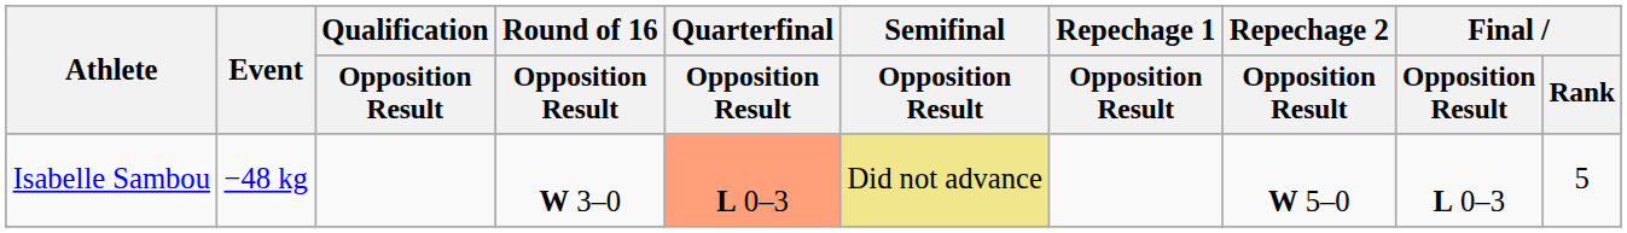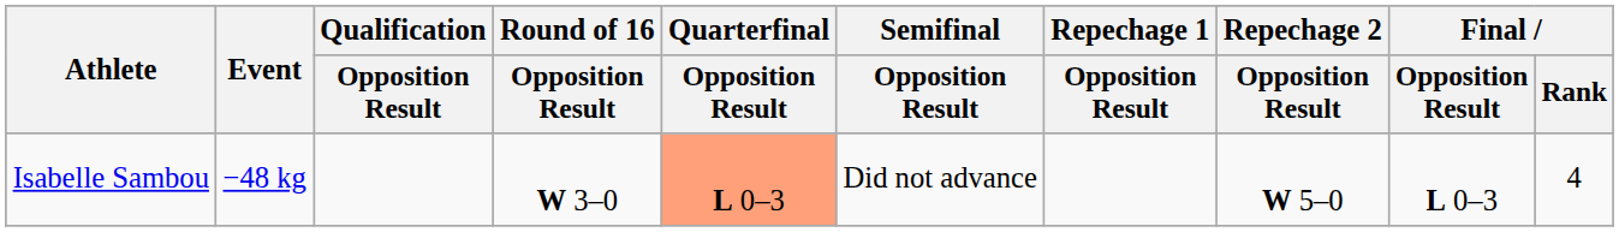 <table class="wikitable" style="font-size:90%">
 <tr>
 <th rowspan="2">Athlete</th>
 <th rowspan="2">Event</th>
 <th>Qualification</th>
 <th>Round of 16</th>
 <th>Quarterfinal</th>
 <th>Semifinal</th>
 <th>Repechage 1</th>
 <th>Repechage 2</th>
 <th colspan=2>Final / </th>
 </tr>
 <tr style="font-size: 95%">
 <th>Opposition<br>Result</th>
 <th>Opposition<br>Result</th>
 <th>Opposition<br>Result</th>
 <th>Opposition<br>Result</th>
 <th>Opposition<br>Result</th>
 <th>Opposition<br>Result</th>
 <th>Opposition<br>Result</th>
 <th>Rank</th>
 </tr>
 <tr align=center>
 <td align=left><a href='#'>Isabelle Sambou</a></td>
 <td align=left><a href='#'>−48 kg</a></td>
 <td></td>
 <td><br><strong>W</strong> 3–0 <sup></sup></td>
 <td style="background: lightsalmon;"><br><strong>L</strong> 0–3 <sup></sup></td>
-<td style="background: khaki;">Did not advance</td>
+<td>Did not advance</td>
 <td></td>
 <td><br><strong>W</strong> 5–0 <sup></sup></td>
 <td><br><strong>L</strong> 0–3 <sup></sup></td>
-<td>5</td>
+<td>4</td>
 </tr>
 </table>
